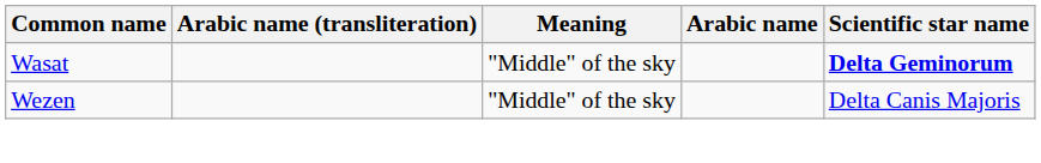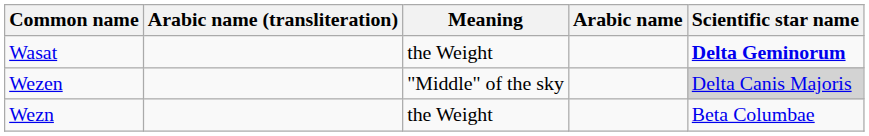 <table class="wikitable">
 <tr>
 <th>Common name</th>
 <th>Arabic name (transliteration)</th>
 <th>Meaning</th>
 <th>Arabic name</th>
 <th>Scientific star name</th>
 </tr>
 <tr>
 <td><a href='#'>Wasat</a></td>
 <td></td>
-<td>"Middle" of the sky</td>
+<td>the Weight</td>
 <td></td>
 <td><strong><a href='#'>Delta Geminorum</a></strong></td>
 </tr>
 <tr>
 <td><a href='#'>Wezen</a></td>
 <td></td>
 <td>"Middle" of the sky</td>
 <td></td>
-<td><a href='#'>Delta Canis Majoris</a></td>
+<td style="background: lightgrey;"><a href='#'>Delta Canis Majoris</a></td>
+</tr>
+<tr>
+<td><a href='#'>Wezn</a></td>
+<td></td>
+<td>the Weight</td>
+<td></td>
+<td><a href='#'>Beta Columbae</a></td>
 </tr>
 </table>
